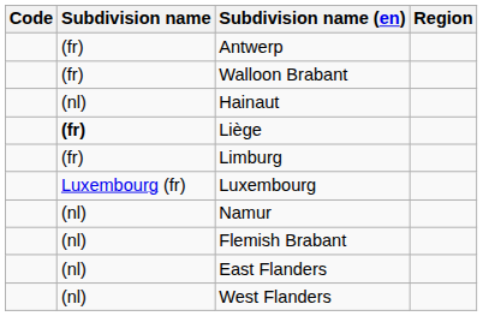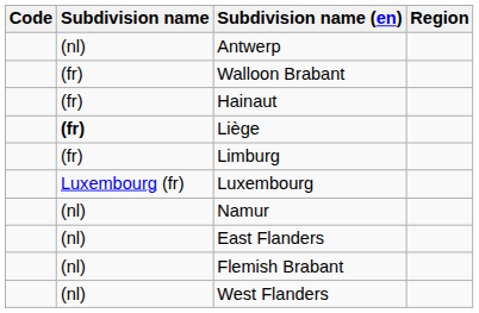 <table class="wikitable sortable">
 <tr>
 <th>Code</th>
 <th>Subdivision name</th>
 <th>Subdivision name (<a href='#'>en</a>)</th>
 <th>Region</th>
 </tr>
 <tr>
 <td></td>
-<td> (fr)</td>
+<td> (nl)</td>
 <td>Antwerp</td>
 <td><a href='#'></a></td>
 </tr>
 <tr>
 <td></td>
 <td> (fr)</td>
 <td>Walloon Brabant</td>
 <td><a href='#'></a></td>
 </tr>
 <tr>
 <td></td>
-<td> (nl)</td>
+<td> (fr)</td>
 <td>Hainaut</td>
 <td><a href='#'></a></td>
 </tr>
 <tr>
 <td></td>
 <td><strong> (fr)</strong></td>
 <td>Liège</td>
 <td><a href='#'></a></td>
 </tr>
 <tr>
 <td></td>
 <td> (fr)</td>
 <td>Limburg</td>
 <td><a href='#'></a></td>
 </tr>
 <tr>
 <td></td>
 <td> <a href='#'>Luxembourg</a> (fr)</td>
 <td>Luxembourg</td>
 <td><a href='#'></a></td>
 </tr>
 <tr>
 <td></td>
 <td> (nl)</td>
 <td>Namur</td>
 <td><a href='#'></a></td>
 </tr>
 <tr>
 <td></td>
 <td> (nl)</td>
-<td>Flemish Brabant</td>
+<td>East Flanders</td>
 <td><a href='#'></a></td>
 </tr>
 <tr>
 <td></td>
 <td> (nl)</td>
-<td>East Flanders</td>
+<td>Flemish Brabant</td>
 <td><a href='#'></a></td>
 </tr>
 <tr>
 <td></td>
 <td> (nl)</td>
 <td>West Flanders</td>
 <td><a href='#'></a></td>
 </tr>
 </table>
